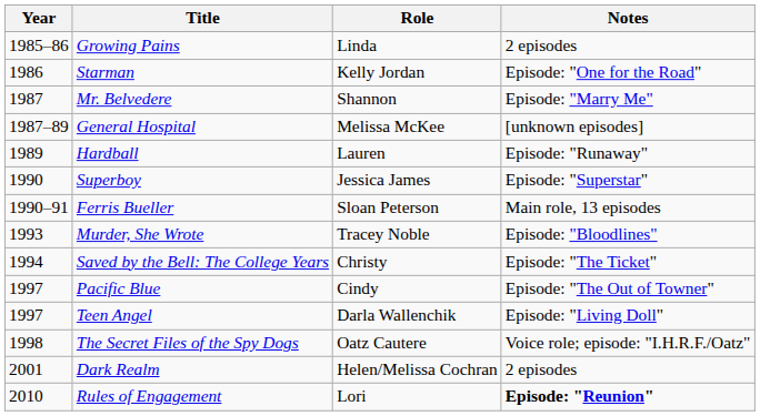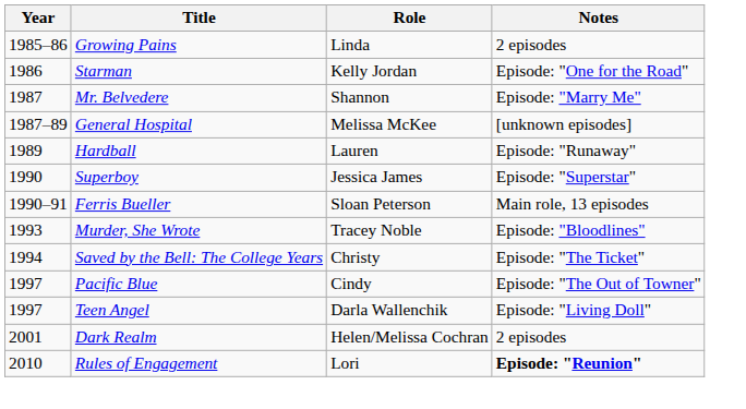 <table class="wikitable sortable">
 <tr>
 <th>Year</th>
 <th>Title</th>
 <th>Role</th>
 <th class="unsortable">Notes</th>
 </tr>
 <tr>
 <td>1985–86</td>
 <td><em><a href='#'>Growing Pains</a></em></td>
 <td>Linda</td>
 <td>2 episodes</td>
 </tr>
 <tr>
 <td>1986</td>
 <td><em><a href='#'>Starman</a></em></td>
 <td>Kelly Jordan</td>
 <td>Episode: "<a href='#'>One for the Road</a>"</td>
 </tr>
 <tr>
 <td>1987</td>
 <td><em><a href='#'>Mr. Belvedere</a></em></td>
 <td>Shannon</td>
 <td>Episode: <a href='#'>"Marry Me"</a></td>
 </tr>
 <tr>
 <td>1987–89</td>
 <td><em><a href='#'>General Hospital</a></em></td>
 <td>Melissa McKee</td>
 <td>[unknown episodes]</td>
 </tr>
 <tr>
 <td>1989</td>
 <td><em><a href='#'>Hardball</a></em></td>
 <td>Lauren</td>
 <td>Episode: "Runaway"</td>
 </tr>
 <tr>
 <td>1990</td>
 <td><em><a href='#'>Superboy</a></em></td>
 <td>Jessica James</td>
 <td>Episode: "<a href='#'>Superstar</a>"</td>
 </tr>
 <tr>
 <td>1990–91</td>
 <td><em><a href='#'>Ferris Bueller</a></em></td>
 <td>Sloan Peterson</td>
 <td>Main role, 13 episodes</td>
 </tr>
 <tr>
 <td>1993</td>
 <td><em><a href='#'>Murder, She Wrote</a></em></td>
 <td>Tracey Noble</td>
 <td>Episode: <a href='#'>"Bloodlines"</a></td>
 </tr>
 <tr>
 <td>1994</td>
 <td><em><a href='#'>Saved by the Bell: The College Years</a></em></td>
 <td>Christy</td>
 <td>Episode: "<a href='#'>The Ticket</a>"</td>
 </tr>
 <tr>
 <td>1997</td>
 <td><em><a href='#'>Pacific Blue</a></em></td>
 <td>Cindy</td>
 <td>Episode: "<a href='#'>The Out of Towner</a>"</td>
 </tr>
 <tr>
 <td>1997</td>
 <td><em><a href='#'>Teen Angel</a></em></td>
 <td>Darla Wallenchik</td>
 <td>Episode: "<a href='#'>Living Doll</a>"</td>
 </tr>
 <tr>
-<td>1998</td>
-<td><em><a href='#'>The Secret Files of the Spy Dogs</a></em></td>
-<td>Oatz Cautere</td>
-<td>Voice role; episode: "I.H.R.F./Oatz"</td>
-</tr>
-<tr>
 <td>2001</td>
 <td><em><a href='#'>Dark Realm</a></em></td>
 <td>Helen/Melissa Cochran</td>
 <td>2 episodes</td>
 </tr>
 <tr>
 <td>2010</td>
 <td><em><a href='#'>Rules of Engagement</a></em></td>
 <td>Lori</td>
 <td><strong>Episode: "<a href='#'>Reunion</a>"</strong></td>
 </tr>
 </table>
